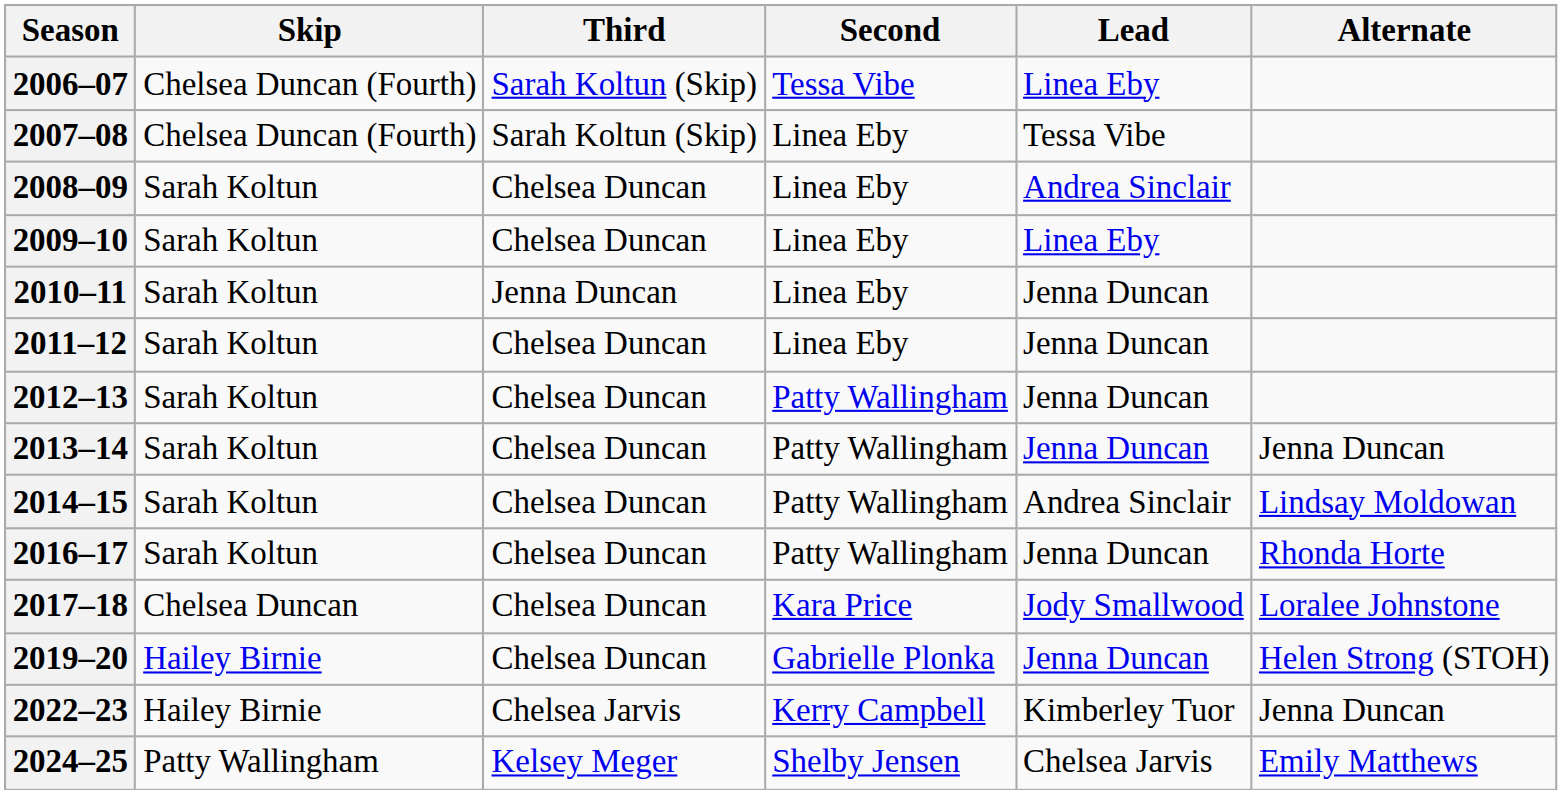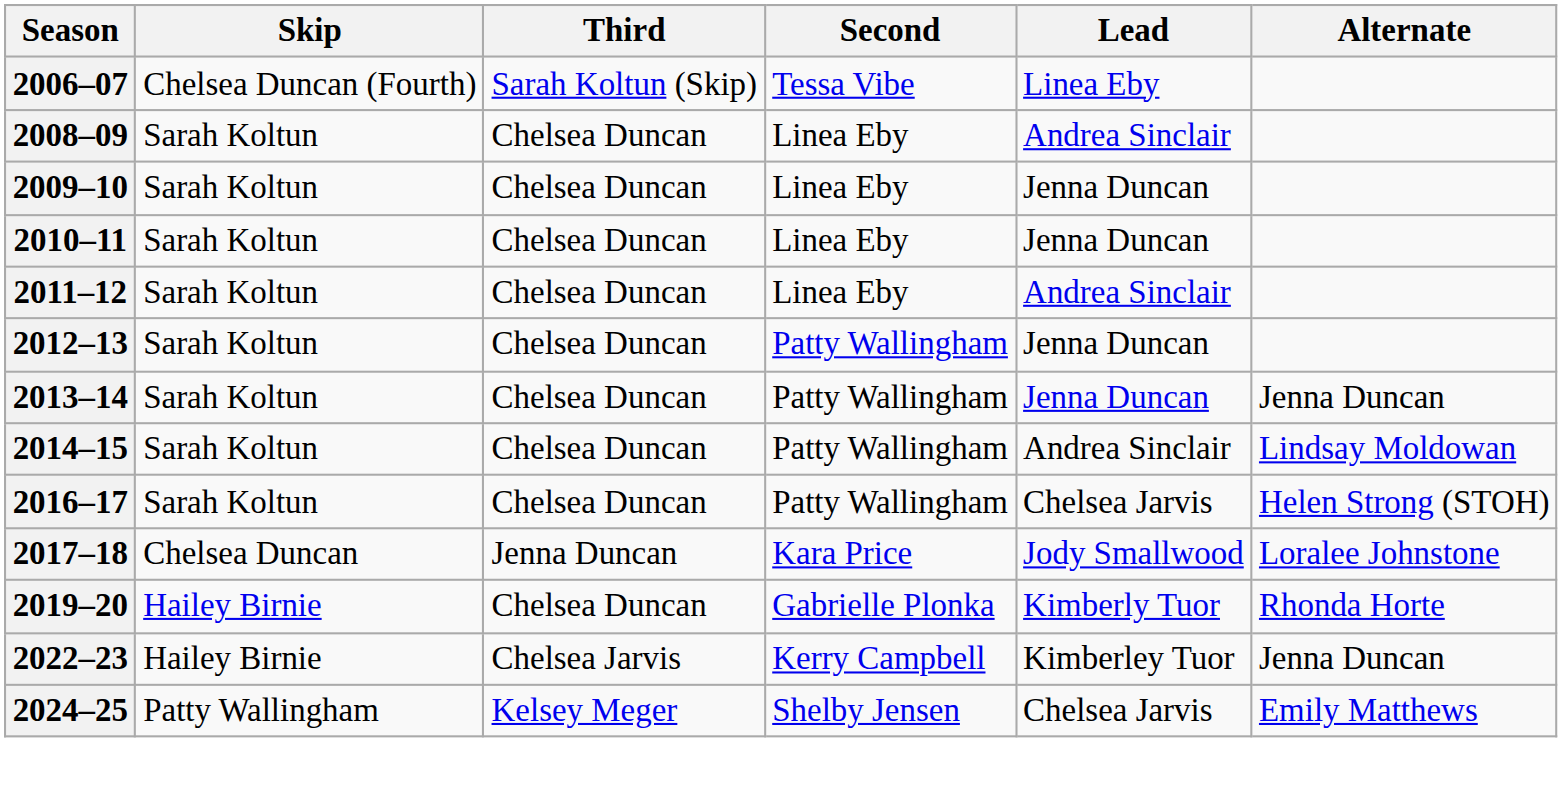 <table class="wikitable">
 <tr>
 <th scope="col">Season</th>
 <th scope="col">Skip</th>
 <th scope="col">Third</th>
 <th scope="col">Second</th>
 <th scope="col">Lead</th>
 <th scope="col">Alternate</th>
 </tr>
 <tr>
 <th scope="row">2006–07</th>
 <td>Chelsea Duncan (Fourth)</td>
 <td><a href='#'>Sarah Koltun</a> (Skip)</td>
 <td><a href='#'>Tessa Vibe</a></td>
 <td><a href='#'>Linea Eby</a></td>
 <td></td>
 </tr>
 <tr>
-<th scope="row">2007–08</th>
-<td>Chelsea Duncan (Fourth)</td>
-<td>Sarah Koltun (Skip)</td>
-<td>Linea Eby</td>
-<td>Tessa Vibe</td>
-<td></td>
-</tr>
-<tr>
 <th scope="row">2008–09</th>
 <td>Sarah Koltun</td>
 <td>Chelsea Duncan</td>
 <td>Linea Eby</td>
 <td><a href='#'>Andrea Sinclair</a></td>
 <td></td>
 </tr>
 <tr>
 <th scope="row">2009–10</th>
 <td>Sarah Koltun</td>
 <td>Chelsea Duncan</td>
 <td>Linea Eby</td>
-<td><a href='#'>Linea Eby</a></td>
+<td>Jenna Duncan</td>
 <td></td>
 </tr>
 <tr>
 <th scope="row">2010–11</th>
 <td>Sarah Koltun</td>
-<td>Jenna Duncan</td>
+<td>Chelsea Duncan</td>
 <td>Linea Eby</td>
 <td>Jenna Duncan</td>
 <td></td>
 </tr>
 <tr>
 <th scope="row">2011–12</th>
 <td>Sarah Koltun</td>
 <td>Chelsea Duncan</td>
 <td>Linea Eby</td>
-<td>Jenna Duncan</td>
+<td><a href='#'>Andrea Sinclair</a></td>
 <td></td>
 </tr>
 <tr>
 <th scope="row">2012–13</th>
 <td>Sarah Koltun</td>
 <td>Chelsea Duncan</td>
 <td><a href='#'>Patty Wallingham</a></td>
 <td>Jenna Duncan</td>
 <td></td>
 </tr>
 <tr>
 <th scope="row">2013–14</th>
 <td>Sarah Koltun</td>
 <td>Chelsea Duncan</td>
 <td>Patty Wallingham</td>
 <td><a href='#'>Jenna Duncan</a></td>
 <td>Jenna Duncan</td>
 </tr>
 <tr>
 <th scope="row">2014–15</th>
 <td>Sarah Koltun</td>
 <td>Chelsea Duncan</td>
 <td>Patty Wallingham</td>
 <td>Andrea Sinclair</td>
 <td><a href='#'>Lindsay Moldowan</a></td>
 </tr>
 <tr>
 <th scope="row">2016–17</th>
 <td>Sarah Koltun</td>
 <td>Chelsea Duncan</td>
 <td>Patty Wallingham</td>
-<td>Jenna Duncan</td>
-<td><a href='#'>Rhonda Horte</a></td>
+<td>Chelsea Jarvis</td>
+<td><a href='#'>Helen Strong</a> (STOH)</td>
 </tr>
 <tr>
 <th scope="row">2017–18</th>
 <td>Chelsea Duncan</td>
-<td>Chelsea Duncan</td>
+<td>Jenna Duncan</td>
 <td><a href='#'>Kara Price</a></td>
 <td><a href='#'>Jody Smallwood</a></td>
 <td><a href='#'>Loralee Johnstone</a></td>
 </tr>
 <tr>
 <th scope="row">2019–20</th>
 <td><a href='#'>Hailey Birnie</a></td>
 <td>Chelsea Duncan</td>
 <td><a href='#'>Gabrielle Plonka</a></td>
-<td><a href='#'>Jenna Duncan</a></td>
-<td><a href='#'>Helen Strong</a> (STOH)</td>
+<td><a href='#'>Kimberly Tuor</a></td>
+<td><a href='#'>Rhonda Horte</a></td>
 </tr>
 <tr>
 <th scope="row">2022–23</th>
 <td>Hailey Birnie</td>
 <td>Chelsea Jarvis</td>
 <td><a href='#'>Kerry Campbell</a></td>
 <td>Kimberley Tuor</td>
 <td>Jenna Duncan</td>
 </tr>
 <tr>
 <th scope="row">2024–25</th>
 <td>Patty Wallingham</td>
 <td><a href='#'>Kelsey Meger</a></td>
 <td><a href='#'>Shelby Jensen</a></td>
 <td>Chelsea Jarvis</td>
 <td><a href='#'>Emily Matthews</a></td>
 </tr>
 </table>
